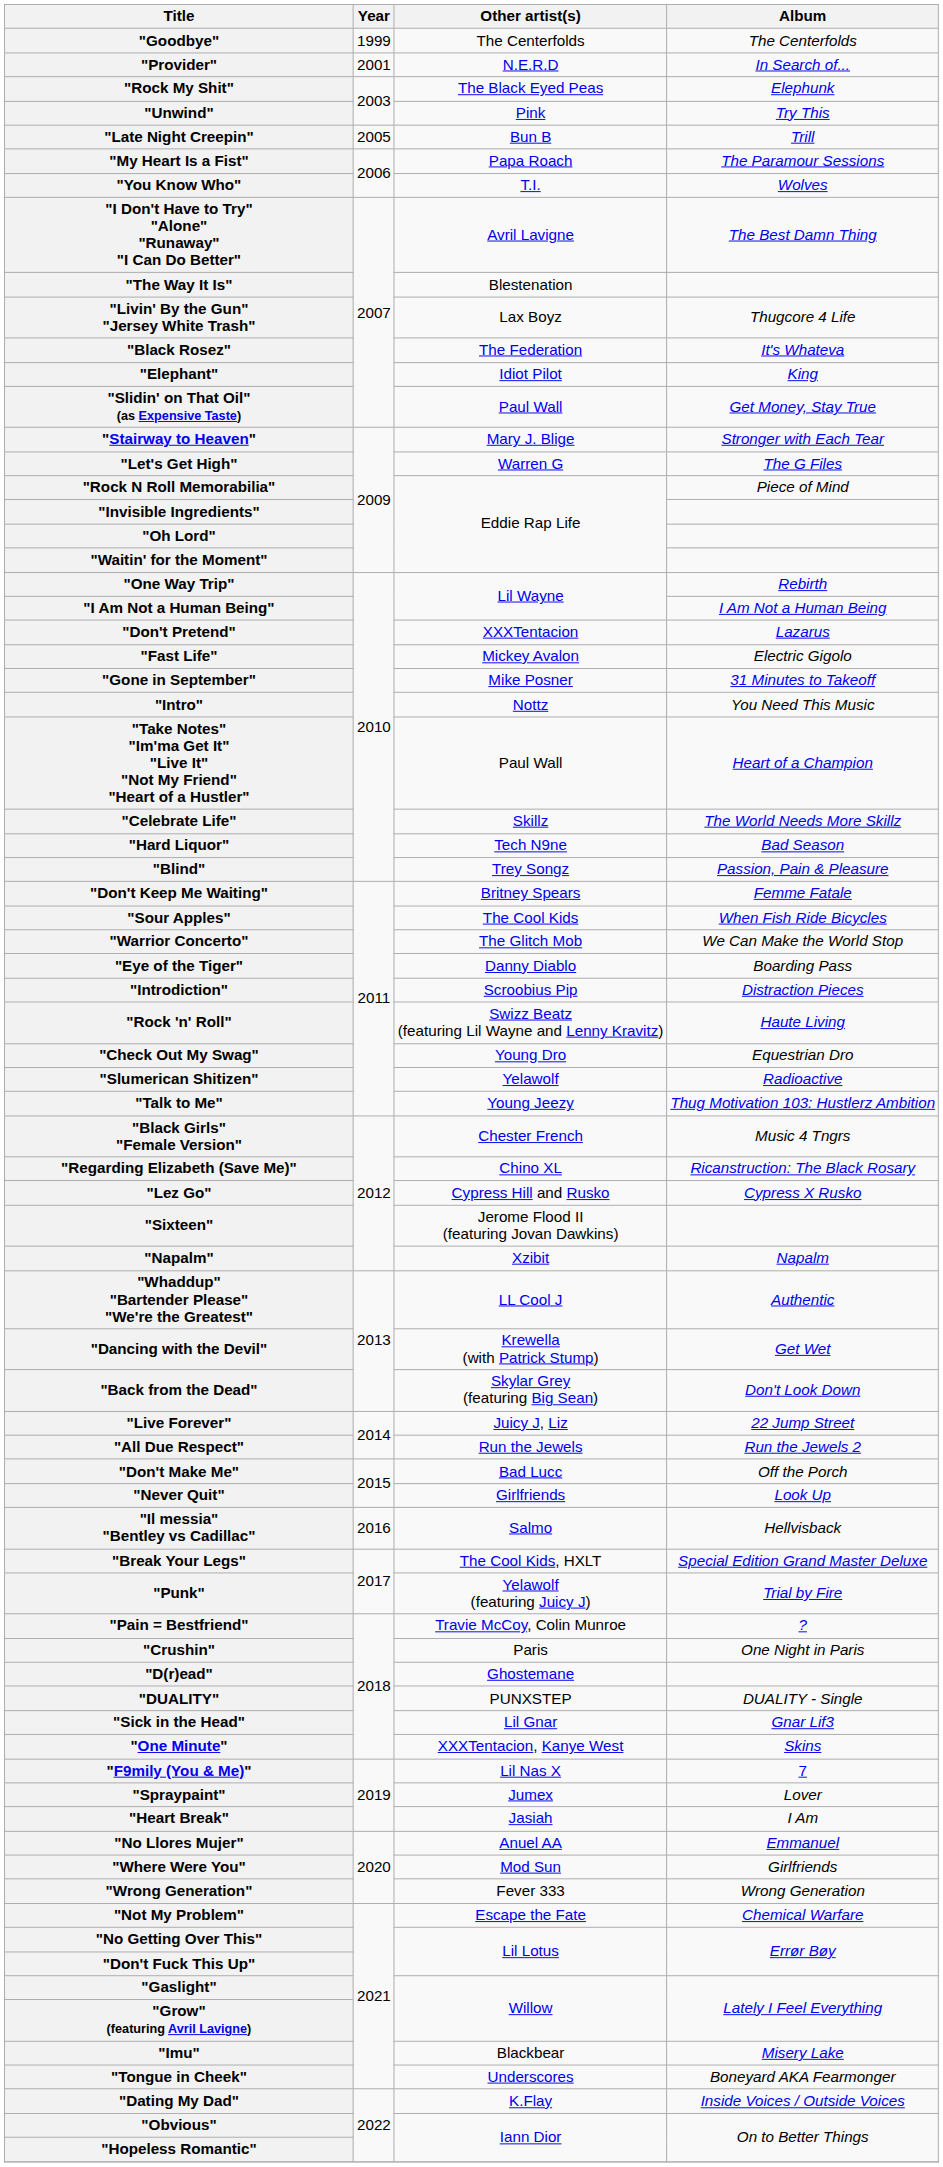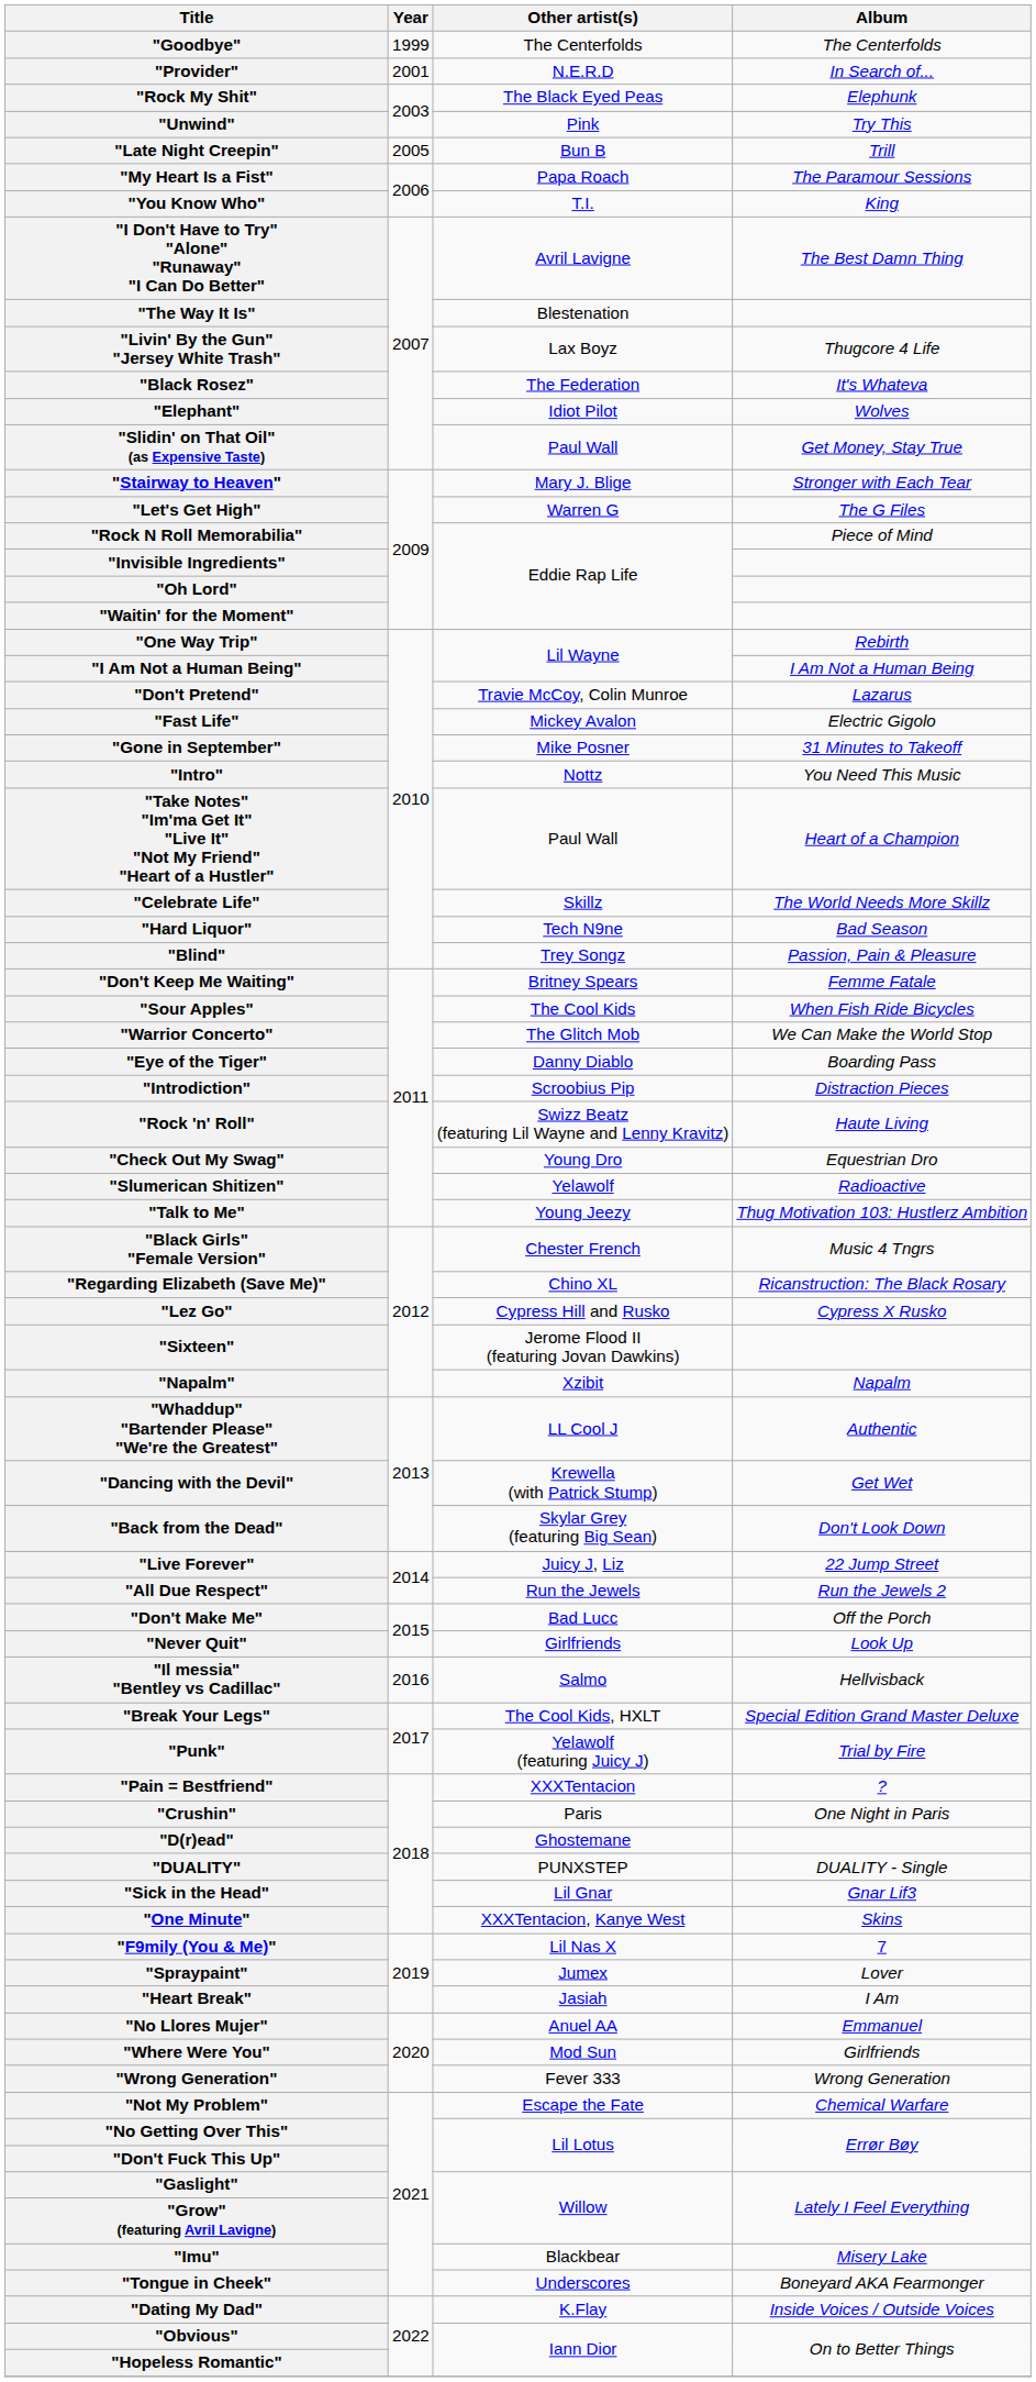 <table class="wikitable plainrowheaders" style="text-align:center;">
 <tr>
 <th scope="col" style="width:22.5em;">Title</th>
 <th scope="col">Year</th>
 <th scope="col">Other artist(s)</th>
 <th scope="col">Album</th>
 </tr>
 <tr>
 <th scope="row">"Goodbye"</th>
 <td>1999</td>
 <td>The Centerfolds</td>
 <td><em>The Centerfolds</em></td>
 </tr>
 <tr>
 <th scope="row">"Provider"</th>
 <td>2001</td>
 <td><a href='#'>N.E.R.D</a></td>
 <td><em><a href='#'>In Search of...</a></em></td>
 </tr>
 <tr>
 <th scope="row">"Rock My Shit"</th>
 <td rowspan="2">2003</td>
 <td><a href='#'>The Black Eyed Peas</a></td>
 <td><em><a href='#'>Elephunk</a></em></td>
 </tr>
 <tr>
 <th scope="row">"Unwind"</th>
 <td><a href='#'>Pink</a></td>
 <td><em><a href='#'>Try This</a></em></td>
 </tr>
 <tr>
 <th scope="row">"Late Night Creepin"</th>
 <td>2005</td>
 <td><a href='#'>Bun B</a></td>
 <td><em><a href='#'>Trill</a></em></td>
 </tr>
 <tr>
 <th scope="row">"My Heart Is a Fist"</th>
 <td rowspan="2">2006</td>
 <td><a href='#'>Papa Roach</a></td>
 <td><em><a href='#'>The Paramour Sessions</a></em></td>
 </tr>
 <tr>
 <th scope="row">"You Know Who"</th>
 <td><a href='#'>T.I.</a></td>
-<td><em><a href='#'>Wolves</a></em></td>
+<td><em><a href='#'>King</a></em></td>
 </tr>
 <tr>
 <th scope="row">"I Don't Have to Try" <br> "Alone"  <br> "Runaway"  <br>  "I Can Do Better"</th>
 <td rowspan="6">2007</td>
 <td><a href='#'>Avril Lavigne</a></td>
 <td><em><a href='#'>The Best Damn Thing</a></em></td>
 </tr>
 <tr>
 <th scope="row">"The Way It Is"</th>
 <td>Blestenation</td>
 <td> </td>
 </tr>
 <tr>
 <th scope="row">"Livin' By the Gun" <br> "Jersey White Trash"</th>
 <td>Lax Boyz</td>
 <td><em>Thugcore 4 Life</em></td>
 </tr>
 <tr>
 <th scope="row">"Black Rosez"</th>
 <td><a href='#'>The Federation</a></td>
 <td><em><a href='#'>It's Whateva</a></em></td>
 </tr>
 <tr>
 <th scope="row">"Elephant"</th>
 <td><a href='#'>Idiot Pilot</a></td>
-<td><em><a href='#'>King</a></em></td>
+<td><em><a href='#'>Wolves</a></em></td>
 </tr>
 <tr>
 <th scope="row">"Slidin' on That Oil"<br><small>(as <a href='#'>Expensive Taste</a>)</small></th>
 <td><a href='#'>Paul Wall</a></td>
 <td><em><a href='#'>Get Money, Stay True</a></em></td>
 </tr>
 <tr>
 <th scope="row">"<a href='#'>Stairway to Heaven</a>"</th>
 <td rowspan="6">2009</td>
 <td><a href='#'>Mary J. Blige</a></td>
 <td><em><a href='#'>Stronger with Each Tear</a></em></td>
 </tr>
 <tr>
 <th scope="row">"Let's Get High"</th>
 <td><a href='#'>Warren G</a></td>
 <td><em><a href='#'>The G Files</a></em></td>
 </tr>
 <tr>
 <th scope="row">"Rock N Roll Memorabilia"</th>
 <td rowspan="4">Eddie Rap Life</td>
 <td><em>Piece of Mind</em></td>
 </tr>
 <tr>
 <th scope="row">"Invisible Ingredients"</th>
 <td></td>
 </tr>
 <tr>
 <th scope="row">"Oh Lord"</th>
 <td></td>
 </tr>
 <tr>
 <th scope="row">"Waitin' for the Moment"</th>
 <td></td>
 </tr>
 <tr>
 <th scope="row">"One Way Trip"</th>
 <td rowspan="10">2010</td>
 <td rowspan="2"><a href='#'>Lil Wayne</a></td>
 <td><em><a href='#'>Rebirth</a></em></td>
 </tr>
 <tr>
 <th scope="row">"I Am Not a Human Being"</th>
 <td><em><a href='#'>I Am Not a Human Being</a></em></td>
 </tr>
 <tr>
 <th scope="row">"Don't Pretend"</th>
-<td><a href='#'>XXXTentacion</a></td>
+<td><a href='#'>Travie McCoy</a>, Colin Munroe</td>
 <td><em><a href='#'>Lazarus</a></em></td>
 </tr>
 <tr>
 <th scope="row">"Fast Life"</th>
 <td><a href='#'>Mickey Avalon</a></td>
 <td><em>Electric Gigolo</em></td>
 </tr>
 <tr>
 <th scope="row">"Gone in September"</th>
 <td><a href='#'>Mike Posner</a></td>
 <td><em><a href='#'>31 Minutes to Takeoff</a></em></td>
 </tr>
 <tr>
 <th scope="row">"Intro"</th>
 <td><a href='#'>Nottz</a></td>
 <td><em>You Need This Music</em></td>
 </tr>
 <tr>
 <th scope="row">"Take Notes" <br> "Im'ma Get It" <br> "Live It" <br> "Not My Friend" <br> "Heart of a Hustler"</th>
 <td>Paul Wall</td>
 <td><em><a href='#'>Heart of a Champion</a></em></td>
 </tr>
 <tr>
 <th scope="row">"Celebrate Life"</th>
 <td><a href='#'>Skillz</a></td>
 <td><em><a href='#'>The World Needs More Skillz</a></em></td>
 </tr>
 <tr>
 <th scope="row">"Hard Liquor"</th>
 <td><a href='#'>Tech N9ne</a></td>
 <td><em><a href='#'>Bad Season</a></em></td>
 </tr>
 <tr>
 <th scope="row">"Blind"</th>
 <td><a href='#'>Trey Songz</a></td>
 <td><em><a href='#'>Passion, Pain & Pleasure</a></em></td>
 </tr>
 <tr>
 <th scope="row">"Don't Keep Me Waiting"</th>
 <td rowspan="9">2011</td>
 <td><a href='#'>Britney Spears</a></td>
 <td><em><a href='#'>Femme Fatale</a></em></td>
 </tr>
 <tr>
 <th scope="row">"Sour Apples"</th>
 <td><a href='#'>The Cool Kids</a></td>
 <td><em><a href='#'>When Fish Ride Bicycles</a></em></td>
 </tr>
 <tr>
 <th scope="row">"Warrior Concerto"</th>
 <td><a href='#'>The Glitch Mob</a></td>
 <td><em>We Can Make the World Stop</em></td>
 </tr>
 <tr>
 <th scope="row">"Eye of the Tiger"</th>
 <td><a href='#'>Danny Diablo</a></td>
 <td><em>Boarding Pass</em></td>
 </tr>
 <tr>
 <th scope="row">"Introdiction"</th>
 <td><a href='#'>Scroobius Pip</a></td>
 <td><em><a href='#'>Distraction Pieces</a></em></td>
 </tr>
 <tr>
 <th scope="row">"Rock 'n' Roll"</th>
 <td><a href='#'>Swizz Beatz</a> <br><span>(featuring Lil Wayne and <a href='#'>Lenny Kravitz</a>)</span></td>
 <td><em><a href='#'>Haute Living</a></em></td>
 </tr>
 <tr>
 <th scope="row">"Check Out My Swag"</th>
 <td><a href='#'>Young Dro</a></td>
 <td><em>Equestrian Dro</em></td>
 </tr>
 <tr>
 <th scope="row">"Slumerican Shitizen"</th>
 <td><a href='#'>Yelawolf</a></td>
 <td><em><a href='#'>Radioactive</a></em></td>
 </tr>
 <tr>
 <th scope="row">"Talk to Me"</th>
 <td><a href='#'>Young Jeezy</a></td>
 <td><em><a href='#'>Thug Motivation 103: Hustlerz Ambition</a></em></td>
 </tr>
 <tr>
 <th scope="row">"Black Girls" <br> "Female Version"</th>
 <td rowspan="5">2012</td>
 <td><a href='#'>Chester French</a></td>
 <td><em>Music 4 Tngrs</em></td>
 </tr>
 <tr>
 <th scope="row">"Regarding Elizabeth (Save Me)"</th>
 <td><a href='#'>Chino XL</a></td>
 <td><em><a href='#'>Ricanstruction: The Black Rosary</a></em></td>
 </tr>
 <tr>
 <th scope="row">"Lez Go"</th>
 <td><a href='#'>Cypress Hill</a> and <a href='#'>Rusko</a></td>
 <td><em><a href='#'>Cypress X Rusko</a></em></td>
 </tr>
 <tr>
 <th scope="row">"Sixteen"</th>
 <td>Jerome Flood II <br><span>(featuring Jovan Dawkins)</span></td>
 </tr>
 <tr>
 <th scope="row">"Napalm"</th>
 <td><a href='#'>Xzibit</a></td>
 <td><em><a href='#'>Napalm</a></em></td>
 </tr>
 <tr>
 <th scope="row">"Whaddup" <br> "Bartender Please" <br> "We're the Greatest"</th>
 <td rowspan="3">2013</td>
 <td><a href='#'>LL Cool J</a></td>
 <td><em><a href='#'>Authentic</a></em></td>
 </tr>
 <tr>
 <th scope="row">"Dancing with the Devil"</th>
 <td><a href='#'>Krewella</a> <br><span>(with <a href='#'>Patrick Stump</a>)</span></td>
 <td><em><a href='#'>Get Wet</a></em></td>
 </tr>
 <tr>
 <th scope="row">"Back from the Dead"</th>
 <td><a href='#'>Skylar Grey</a> <br><span>(featuring <a href='#'>Big Sean</a>)</span></td>
 <td><em><a href='#'>Don't Look Down</a></em></td>
 </tr>
 <tr>
 <th scope="row">"Live Forever"</th>
 <td rowspan="2">2014</td>
 <td><a href='#'>Juicy J</a>, <a href='#'>Liz</a></td>
 <td><em><a href='#'>22 Jump Street</a></em></td>
 </tr>
 <tr>
 <th scope="row">"All Due Respect"</th>
 <td><a href='#'>Run the Jewels</a></td>
 <td><em><a href='#'>Run the Jewels 2</a></em></td>
 </tr>
 <tr>
 <th scope="row">"Don't Make Me"</th>
 <td rowspan="2">2015</td>
 <td><a href='#'>Bad Lucc</a></td>
 <td><em>Off the Porch</em></td>
 </tr>
 <tr>
 <th scope="row">"Never Quit"</th>
 <td><a href='#'>Girlfriends</a></td>
 <td><em><a href='#'>Look Up</a></em></td>
 </tr>
 <tr>
 <th scope="row">"Il messia" <br> "Bentley vs Cadillac"</th>
 <td>2016</td>
 <td><a href='#'>Salmo</a></td>
 <td><em>Hellvisback</em></td>
 </tr>
 <tr>
 <th scope="row">"Break Your Legs"</th>
 <td rowspan="2">2017</td>
 <td><a href='#'>The Cool Kids</a>, HXLT</td>
 <td><em><a href='#'>Special Edition Grand Master Deluxe</a></em></td>
 </tr>
 <tr>
 <th scope="row">"Punk"</th>
 <td><a href='#'>Yelawolf</a><br><span>(featuring <a href='#'>Juicy J</a>)</span></td>
 <td><em><a href='#'>Trial by Fire</a></em></td>
 </tr>
 <tr>
 <th scope="row">"Pain = Bestfriend"</th>
 <td rowspan="6">2018</td>
-<td><a href='#'>Travie McCoy</a>, Colin Munroe</td>
+<td><a href='#'>XXXTentacion</a></td>
 <td><em><a href='#'>?</a></em></td>
 </tr>
 <tr>
 <th scope="row">"Crushin"</th>
 <td>Paris</td>
 <td><em>One Night in Paris</em></td>
 </tr>
 <tr>
 <th scope="row">"D(r)ead"</th>
 <td><a href='#'>Ghostemane</a></td>
 </tr>
 <tr>
 <th scope="row">"DUALITY"</th>
 <td>PUNXSTEP</td>
 <td><em>DUALITY - Single</em></td>
 </tr>
 <tr>
 <th scope="row">"Sick in the Head"</th>
 <td><a href='#'>Lil Gnar</a></td>
 <td><em><a href='#'>Gnar Lif3</a></em></td>
 </tr>
 <tr>
 <th scope="row">"<a href='#'>One Minute</a>"</th>
 <td><a href='#'>XXXTentacion</a>, <a href='#'>Kanye West</a></td>
 <td><a href='#'><em>Skins</em></a></td>
 </tr>
 <tr>
 <th scope="row">"<a href='#'>F9mily (You & Me)</a>"</th>
 <td rowspan="3">2019</td>
 <td><a href='#'>Lil Nas X</a></td>
 <td><a href='#'>7</a></td>
 </tr>
 <tr>
 <th scope="row">"Spraypaint"</th>
 <td><a href='#'>Jumex</a></td>
 <td><em>Lover</em></td>
 </tr>
 <tr>
 <th scope="row">"Heart Break"</th>
 <td><a href='#'>Jasiah</a></td>
 <td><em>I Am</em></td>
 </tr>
 <tr>
 <th scope="row">"No Llores Mujer"</th>
 <td rowspan="3">2020</td>
 <td><a href='#'>Anuel AA</a></td>
 <td><em><a href='#'>Emmanuel</a></em></td>
 </tr>
 <tr>
 <th scope="row">"Where Were You"</th>
 <td><a href='#'>Mod Sun</a></td>
 <td><em>Girlfriends</em></td>
 </tr>
 <tr>
 <th scope="row">"Wrong Generation"</th>
 <td>Fever 333</td>
 <td><em>Wrong Generation</em></td>
 </tr>
 <tr>
 <th scope="row">"Not My Problem"</th>
 <td rowspan=7>2021</td>
 <td><a href='#'>Escape the Fate</a></td>
 <td><em><a href='#'>Chemical Warfare</a></em></td>
 </tr>
 <tr>
 <th scope="row">"No Getting Over This"</th>
 <td rowspan=2><a href='#'>Lil Lotus</a></td>
 <td rowspan=2><em><a href='#'>Errør Bøy</a></em></td>
 </tr>
 <tr>
 <th scope="row">"Don't Fuck This Up"</th>
 </tr>
 <tr>
 <th scope="row">"Gaslight"</th>
 <td rowspan=2><a href='#'>Willow</a></td>
 <td rowspan=2><em><a href='#'>Lately I Feel Everything</a></em></td>
 </tr>
 <tr>
 <th scope="row">"Grow"<br><small>(featuring <a href='#'>Avril Lavigne</a>)</small></th>
 </tr>
 <tr>
 <th scope="row">"Imu"</th>
 <td>Blackbear</td>
 <td><em><a href='#'>Misery Lake</a></em></td>
 </tr>
 <tr>
 <th scope="row">"Tongue in Cheek"</th>
 <td><a href='#'>Underscores</a></td>
 <td><em>Boneyard AKA Fearmonger</em></td>
 </tr>
 <tr>
 <th scope="row">"Dating My Dad"</th>
 <td rowspan=3>2022</td>
 <td><a href='#'>K.Flay</a></td>
 <td><em><a href='#'>Inside Voices / Outside Voices</a></em></td>
 </tr>
 <tr>
 <th scope="row">"Obvious"</th>
 <td rowspan=2><a href='#'>Iann Dior</a></td>
 <td rowspan=2><em>On to Better Things</em></td>
 </tr>
 <tr>
 <th scope="row">"Hopeless Romantic"</th>
 </tr>
 <tr>
 </tr>
 </table>
